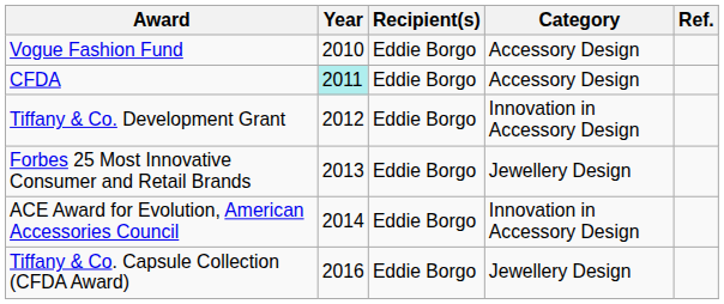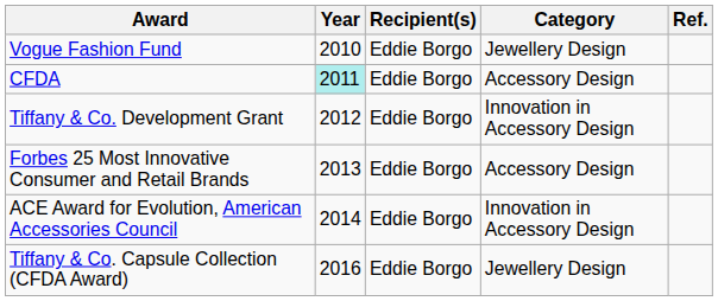 <table class="wikitable">
 <tr>
 <th>Award</th>
 <th>Year</th>
 <th>Recipient(s)</th>
 <th>Category</th>
 <th>Ref.</th>
 </tr>
 <tr>
 <td><a href='#'>Vogue Fashion Fund</a></td>
 <td>2010</td>
 <td>Eddie Borgo</td>
-<td>Accessory Design</td>
+<td>Jewellery Design</td>
 <td></td>
 </tr>
 <tr>
 <td><a href='#'>CFDA</a></td>
 <td style="background: paleturquoise;">2011</td>
 <td>Eddie Borgo</td>
 <td>Accessory Design</td>
 <td></td>
 </tr>
 <tr>
 <td><a href='#'>Tiffany & Co.</a> Development Grant</td>
 <td>2012</td>
 <td>Eddie Borgo</td>
 <td>Innovation in Accessory Design</td>
 <td></td>
 </tr>
 <tr>
 <td><a href='#'>Forbes</a> 25 Most Innovative Consumer and Retail Brands</td>
 <td>2013</td>
 <td>Eddie Borgo</td>
-<td>Jewellery Design</td>
+<td>Accessory Design</td>
 <td></td>
 </tr>
 <tr>
 <td>ACE Award for Evolution, <a href='#'>American Accessories Council</a></td>
 <td>2014</td>
 <td>Eddie Borgo</td>
 <td>Innovation in Accessory Design</td>
 <td></td>
 </tr>
 <tr>
 <td><a href='#'>Tiffany & Co</a>. Capsule Collection (CFDA Award)</td>
 <td>2016</td>
 <td>Eddie Borgo</td>
 <td>Jewellery Design</td>
 <td></td>
 </tr>
 </table>
